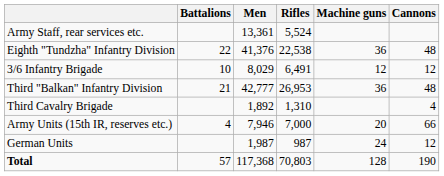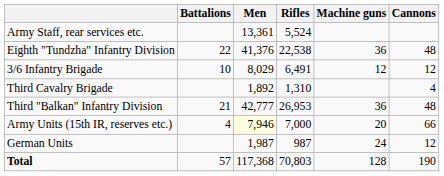 <table class="wikitable">
 <tr>
 <th></th>
 <th>Battalions</th>
 <th>Men</th>
 <th>Rifles</th>
 <th>Machine guns</th>
 <th>Cannons</th>
 </tr>
 <tr>
 <td>Army Staff, rear services etc.</td>
 <td></td>
 <td align="right">13,361</td>
 <td align="right">5,524</td>
 <td></td>
 <td></td>
 </tr>
 <tr>
 <td>Eighth "Tundzha" Infantry Division</td>
 <td align="right">22</td>
 <td align="right">41,376</td>
 <td align="right">22,538</td>
 <td align="right">36</td>
 <td align="right">48</td>
 </tr>
 <tr>
 <td>3/6 Infantry Brigade</td>
 <td align="right">10</td>
 <td align="right">8,029</td>
 <td align="right">6,491</td>
 <td align="right">12</td>
 <td align="right">12</td>
 </tr>
 <tr>
+<td>Third Cavalry Brigade</td>
+<td align="right"></td>
+<td align="right">1,892</td>
+<td align="right">1,310</td>
+<td align="right"></td>
+<td align="right">4</td>
+</tr>
+<tr>
 <td>Third "Balkan" Infantry Division</td>
 <td align="right">21</td>
 <td align="right">42,777</td>
 <td align="right">26,953</td>
 <td align="right">36</td>
 <td align="right">48</td>
 </tr>
 <tr>
-<td>Third Cavalry Brigade</td>
-<td align="right"></td>
-<td align="right">1,892</td>
-<td align="right">1,310</td>
-<td align="right"></td>
-<td align="right">4</td>
-</tr>
-<tr>
 <td>Army Units (15th IR, reserves etc.)</td>
 <td align="right">4</td>
-<td align="right">7,946</td>
+<td align="right" style="background: lightyellow;">7,946</td>
 <td align="right">7,000</td>
 <td align="right">20</td>
 <td align="right">66</td>
 </tr>
 <tr>
 <td>German Units</td>
 <td align="right"></td>
 <td align="right">1,987</td>
 <td align="right">987</td>
 <td align="right">24</td>
 <td align="right">12</td>
 </tr>
 <tr>
 <td><strong>Total</strong></td>
 <td align="right">57</td>
 <td align="right">117,368</td>
 <td align="right">70,803</td>
 <td align="right">128</td>
 <td align="right">190</td>
 </tr>
 </table>
